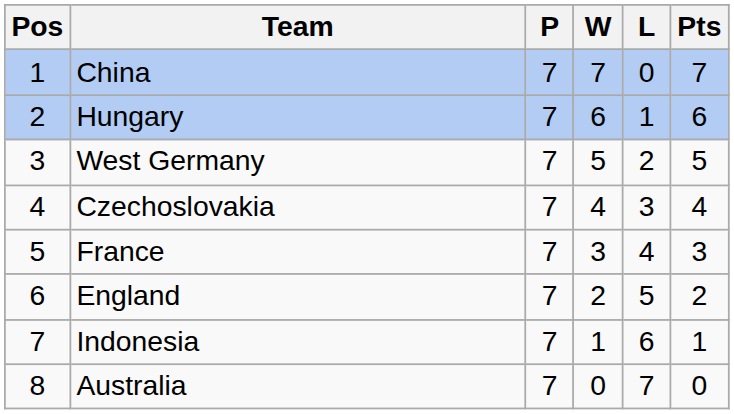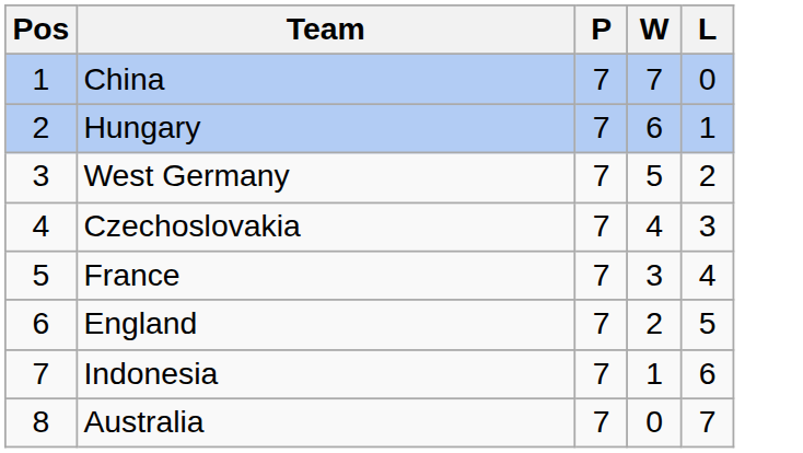 <table class="wikitable" style="font-size: 100%">
 <tr>
 <th width=15>Pos</th>
 <th width=250>Team</th>
 <th width=20>P</th>
 <th width=20>W</th>
 <th width=20>L</th>
-<th width=20>Pts</th>
 </tr>
 <tr align=center style="background: #b2ccf4;">
 <td>1</td>
 <td align="left"> China</td>
 <td>7</td>
 <td>7</td>
 <td>0</td>
-<td>7</td>
 </tr>
 <tr align=center style="background: #b2ccf4;">
 <td>2</td>
 <td align="left"> Hungary</td>
 <td>7</td>
 <td>6</td>
 <td>1</td>
-<td>6</td>
 </tr>
 <tr align=center>
 <td>3</td>
 <td align="left"> West Germany</td>
 <td>7</td>
 <td>5</td>
 <td>2</td>
-<td>5</td>
 </tr>
 <tr align=center>
 <td>4</td>
 <td align="left"> Czechoslovakia</td>
 <td>7</td>
 <td>4</td>
 <td>3</td>
-<td>4</td>
 </tr>
 <tr align=center>
 <td>5</td>
 <td align="left"> France</td>
 <td>7</td>
 <td>3</td>
 <td>4</td>
-<td>3</td>
 </tr>
 <tr align=center>
 <td>6</td>
 <td align="left"> England</td>
 <td>7</td>
 <td>2</td>
 <td>5</td>
-<td>2</td>
 </tr>
 <tr align=center>
 <td>7</td>
 <td align="left"> Indonesia</td>
 <td>7</td>
 <td>1</td>
 <td>6</td>
-<td>1</td>
 </tr>
 <tr align=center>
 <td>8</td>
 <td align="left"> Australia</td>
 <td>7</td>
 <td>0</td>
 <td>7</td>
-<td>0</td>
 </tr>
 </table>
